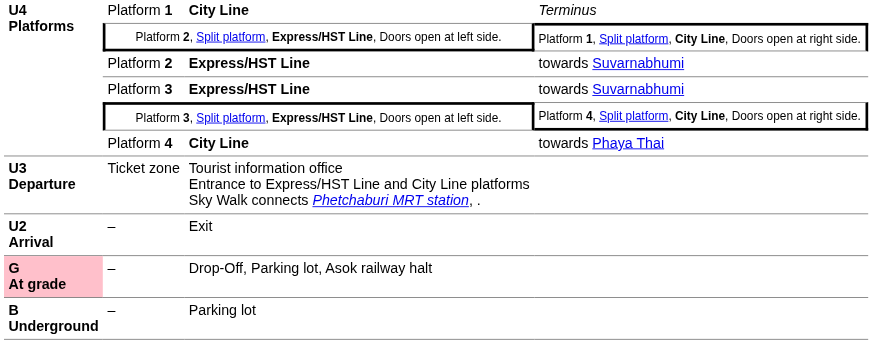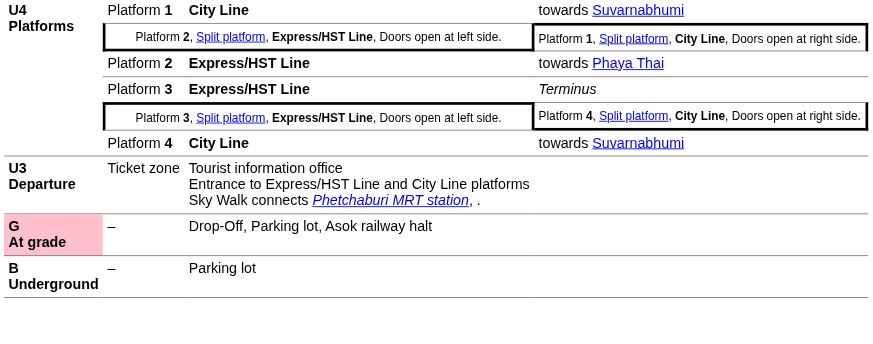 <table table border=0 cellspacing=0 cellpadding=5>
 <tr>
 <td style="border-bottom:solid 1px gray;" rowspan=7 valign=top><strong>U4<br>Platforms<br></strong></td>
 </tr>
 <tr>
 <td>Platform <span><strong>1</strong></span></td>
 <td><span><strong>City Line</strong></span></td>
-<td><em>Terminus</em></td>
+<td>towards <a href='#'>Suvarnabhumi</a></td>
 </tr>
 <tr>
 <td style="border-bottom:solid 3px black;border-right:solid 3px black;border-left:solid 3px black;border-top:solid 1px gray;text-align:center;" colspan=2><small>Platform <span><strong>2</strong></span>, <a href='#'>Split platform</a>, <span><strong>Express/HST Line</strong></span>, Doors open at left side.</small></td>
 <td style="border-top:solid 3px black;border-right:solid 3px black;border-bottom:solid 1px gray;text-align:center;" colspan=1><small>Platform <span><strong>1</strong></span>, <a href='#'>Split platform</a>, <span><strong>City Line</strong></span>, Doors open at right side.</small></td>
 </tr>
 <tr>
 <td style="border-bottom:solid 1px gray;">Platform <span><strong>2</strong></span></td>
 <td style="border-bottom:solid 1px gray;"><span><strong>Express/HST Line</strong></span></td>
-<td style="border-bottom:solid 1px gray;">towards <a href='#'>Suvarnabhumi</a></td>
+<td style="border-bottom:solid 1px gray;">towards <a href='#'>Phaya Thai</a></td>
 </tr>
 <tr>
 <td>Platform <span><strong>3</strong></span></td>
 <td><span><strong>Express/HST Line</strong></span></td>
-<td>towards <a href='#'>Suvarnabhumi</a></td>
+<td><em>Terminus</em></td>
 </tr>
 <tr>
 <td style="border-top:solid 3px black;border-right:solid 3px black;border-left:solid 3px black;border-bottom:solid 1px gray;text-align:center;" colspan=2><small>Platform <span><strong>3</strong></span>, <a href='#'>Split platform</a>, <span><strong>Express/HST Line</strong></span>, Doors open at left side.</small></td>
 <td style="border-bottom:solid 3px black;border-right:solid 3px black;border-top:solid 1px gray;text-align:center;" colspan=1><small>Platform <span><strong>4</strong></span>, <a href='#'>Split platform</a>, <span><strong>City Line</strong></span>, Doors open at right side.</small></td>
 </tr>
 <tr>
 <td style="border-bottom:solid 1px gray;">Platform <span><strong>4</strong></span></td>
 <td style="border-bottom:solid 1px gray;"><span><strong>City Line</strong></span></td>
-<td style="border-bottom:solid 1px gray;">towards <a href='#'>Phaya Thai</a></td>
+<td style="border-bottom:solid 1px gray;">towards <a href='#'>Suvarnabhumi</a></td>
 </tr>
 <tr>
 <td style="border-bottom:solid 1px gray;" rowspan=1 valign=top><strong>U3<br>Departure<br></strong></td>
 <td style="border-bottom:solid 1px gray;" valign=top>Ticket zone</td>
 <td style="border-bottom:solid 1px gray;" valign=top>Tourist information office<br>Entrance to <span>Express/HST Line</span> and <span>City Line</span> platforms<br>Sky Walk connects <em><a href='#'>Phetchaburi MRT station</a></em>, .</td>
-<td style="border-bottom:solid 1px gray;"></td>
-</tr>
-<tr>
-<td style="border-bottom:solid 1px gray;" rowspan=1 valign=top><strong>U2<br>Arrival<br></strong></td>
-<td style="border-bottom:solid 1px gray;" valign=top>–</td>
-<td style="border-bottom:solid 1px gray;" valign=top>Exit</td>
 <td style="border-bottom:solid 1px gray;"></td>
 </tr>
 <tr>
 <td style="background: pink; border-bottom:solid 1px gray;" rowspan=1 valign=top><strong>G<br>At grade<br></strong></td>
 <td style="border-bottom:solid 1px gray;" valign=top>–</td>
 <td style="border-bottom:solid 1px gray;" valign=top>Drop-Off, Parking lot, Asok railway halt</td>
 <td style="border-bottom:solid 1px gray;"></td>
 </tr>
 <tr>
 <td style="border-bottom:solid 1px gray;" rowspan=1 valign=top><strong>B<br>Underground<br></strong></td>
 <td style="border-bottom:solid 1px gray;" valign=top>–</td>
 <td style="border-bottom:solid 1px gray;" valign=top>Parking lot</td>
 <td style="border-bottom:solid 1px gray;"></td>
 </tr>
 </table>
